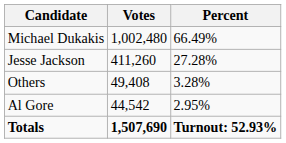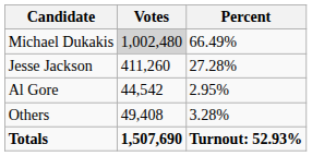 <table class="wikitable">
 <tr>
 <th>Candidate</th>
 <th>Votes</th>
 <th>Percent</th>
 </tr>
 <tr>
 <td>Michael Dukakis</td>
-<td>1,002,480</td>
+<td style="background: lightgrey;">1,002,480</td>
 <td>66.49%</td>
 </tr>
 <tr>
 <td>Jesse Jackson</td>
 <td>411,260</td>
 <td>27.28%</td>
 </tr>
 <tr>
+<td>Al Gore</td>
+<td>44,542</td>
+<td>2.95%</td>
+</tr>
+<tr>
 <td>Others</td>
 <td>49,408</td>
 <td>3.28%</td>
-</tr>
-<tr>
-<td>Al Gore</td>
-<td>44,542</td>
-<td>2.95%</td>
 </tr>
 <tr>
 <td><strong>Totals</strong></td>
 <td><strong>1,507,690</strong></td>
 <td><strong>Turnout: 52.93%</strong></td>
 </tr>
 </table>
